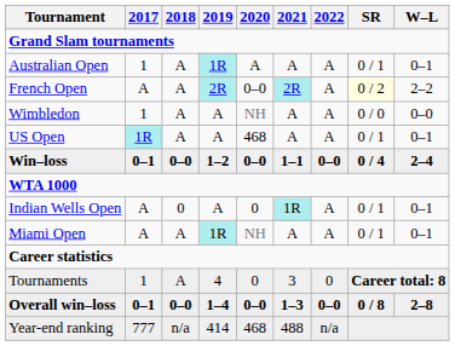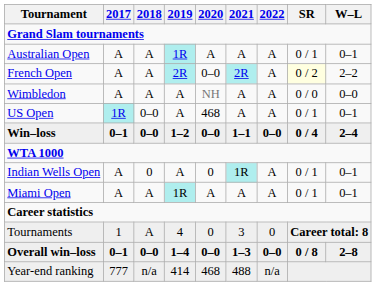 <table class="wikitable" style="text-align:center">
 <tr>
 <th>Tournament</th>
 <th><a href='#'>2017</a></th>
 <th><a href='#'>2018</a></th>
 <th><a href='#'>2019</a></th>
 <th><a href='#'>2020</a></th>
 <th><a href='#'>2021</a></th>
 <th><a href='#'>2022</a></th>
 <th>SR</th>
 <th>W–L</th>
 </tr>
 <tr>
 <td align=left colspan="10"><strong><a href='#'>Grand Slam tournaments</a></strong></td>
 </tr>
 <tr>
 <td align="left"><a href='#'>Australian Open</a></td>
-<td>1</td>
+<td>A</td>
 <td>A</td>
 <td bgcolor="afeeee"><a href='#'>1R</a></td>
 <td>A</td>
 <td>A</td>
 <td>A</td>
 <td>0 / 1</td>
 <td>0–1</td>
 </tr>
 <tr>
 <td align="left"><a href='#'>French Open</a></td>
 <td>A</td>
 <td>A</td>
 <td bgcolor="afeeee"><a href='#'>2R</a></td>
 <td>0–0</td>
 <td bgcolor="afeeee"><a href='#'>2R</a></td>
 <td>A</td>
 <td style="background: lightyellow;">0 / 2</td>
 <td>2–2</td>
 </tr>
 <tr>
 <td align="left"><a href='#'>Wimbledon</a></td>
-<td>1</td>
+<td>A</td>
 <td>A</td>
 <td>A</td>
 <td style="color:#767676">NH</td>
 <td>A</td>
 <td>A</td>
 <td>0 / 0</td>
 <td>0–0</td>
 </tr>
 <tr>
 <td align="left"><a href='#'>US Open</a></td>
 <td bgcolor="afeeee"><a href='#'>1R</a></td>
-<td>A</td>
+<td>0–0</td>
 <td>A</td>
 <td>468</td>
 <td>A</td>
 <td>A</td>
 <td>0 / 1</td>
 <td>0–1</td>
 </tr>
 <tr style="font-weight:bold;background:#efefef">
 <td style="text-align:left">Win–loss</td>
 <td>0–1</td>
 <td>0–0</td>
 <td>1–2</td>
 <td>0–0</td>
 <td>1–1</td>
 <td>0–0</td>
 <td>0 / 4</td>
 <td>2–4</td>
 </tr>
 <tr>
 <td align=left colspan="10"><strong><a href='#'>WTA 1000</a></strong></td>
 </tr>
 <tr>
 <td align=left><a href='#'>Indian Wells Open</a></td>
 <td>A</td>
 <td>0</td>
 <td>A</td>
 <td>0</td>
 <td bgcolor=afeeee>1R</td>
 <td>A</td>
 <td>0 / 1</td>
 <td>0–1</td>
 </tr>
 <tr>
 <td align=left><a href='#'>Miami Open</a></td>
 <td>A</td>
 <td>A</td>
 <td bgcolor=afeeee>1R</td>
-<td style="color:#767676">NH</td>
+<td>A</td>
 <td>A</td>
 <td>A</td>
 <td>0 / 1</td>
 <td>0–1</td>
 </tr>
 <tr>
 <td align=left colspan="10"><strong>Career statistics</strong></td>
 </tr>
 <tr bgcolor=efefef>
 <td align=left>Tournaments</td>
 <td>1</td>
 <td>A</td>
 <td>4</td>
 <td>0</td>
 <td>3</td>
 <td>0</td>
 <td colspan="3"><strong>Career total: 8</strong></td>
 </tr>
 <tr style="font-weight:bold;background:#efefef">
 <td align=left>Overall win–loss</td>
 <td>0–1</td>
 <td>0–0</td>
 <td>1–4</td>
 <td>0–0</td>
 <td>1–3</td>
 <td>0–0</td>
 <td>0 / 8</td>
 <td>2–8</td>
 </tr>
 <tr bgcolor=efefef>
 <td align=left>Year-end ranking</td>
 <td>777</td>
 <td>n/a</td>
 <td>414</td>
 <td>468</td>
 <td>488</td>
 <td>n/a</td>
 <td colspan="3"></td>
 </tr>
 </table>
